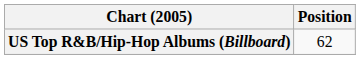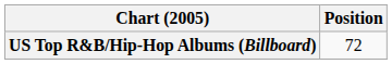 <table class="wikitable sortable plainrowheaders" style="text-align:center">
 <tr>
 <th scope="col">Chart (2005)</th>
 <th scope="col">Position</th>
 </tr>
 <tr>
 <th scope="row">US Top R&B/Hip-Hop Albums (<em>Billboard</em>)</th>
-<td style="text-align:center;">62</td>
+<td style="text-align:center;">72</td>
 </tr>
 <tr>
 </tr>
 </table>
